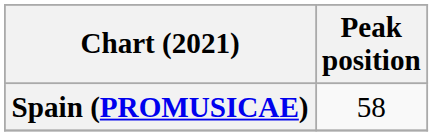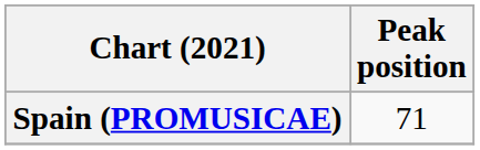 <table class="wikitable sortable plainrowheaders" style="text-align:center">
 <tr>
 <th scope="col">Chart (2021)</th>
 <th scope="col">Peak<br>position</th>
 </tr>
 <tr>
 <th scope="row">Spain (<a href='#'>PROMUSICAE</a>)</th>
-<td>58</td>
+<td>71</td>
 </tr>
 <tr>
 </tr>
 </table>
